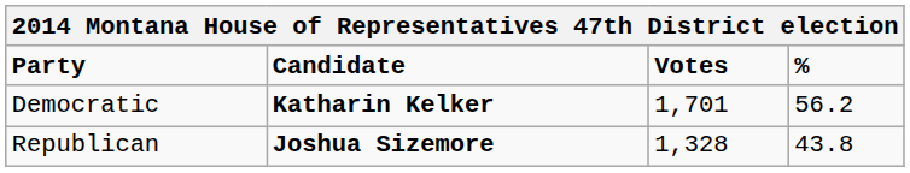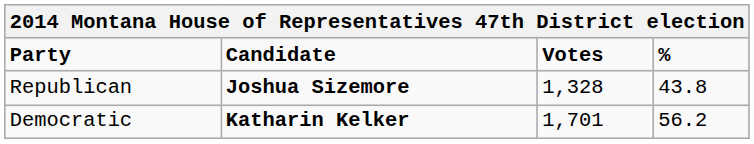 <table class="wikitable">
 <tr>
 <th colspan="4">2014 Montana House of Representatives 47th District election</th>
 </tr>
 <tr>
 <td><strong>Party</strong></td>
 <td><strong>Candidate</strong></td>
 <td><strong>Votes</strong></td>
 <td><strong>%</strong></td>
 </tr>
 <tr>
+<td>Republican</td>
+<td><strong>Joshua Sizemore</strong></td>
+<td>1,328</td>
+<td>43.8</td>
+</tr>
+<tr>
 <td>Democratic</td>
 <td><strong>Katharin Kelker</strong></td>
 <td>1,701</td>
 <td>56.2</td>
 </tr>
-<tr>
-<td>Republican</td>
-<td><strong>Joshua Sizemore</strong></td>
-<td>1,328</td>
-<td>43.8</td>
-</tr>
 </table>
